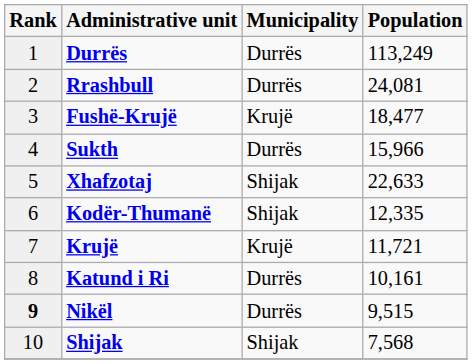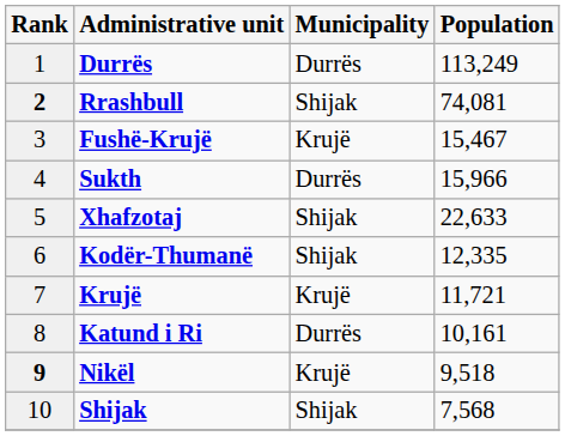 <table class="wikitable floatright">
 <tr>
 <th style="text-align:left; background:#f5f5f5;">Rank</th>
 <th style="text-align:left; background:#f5f5f5;">Administrative unit</th>
 <th style="text-align:left; background:#f5f5f5;">Municipality</th>
 <th style="text-align:left; background:#f5f5f5;">Population</th>
 </tr>
 <tr>
 <td style="text-align:center; background:#f0f0f0;">1</td>
 <td align=left><strong><a href='#'>Durrës</a></strong></td>
 <td>Durrës</td>
 <td>113,249</td>
 </tr>
 <tr>
-<td style="text-align:center; background:#f0f0f0;">2</td>
+<td style="text-align:center; background:#f0f0f0;"><strong>2</strong></td>
 <td align=left><strong><a href='#'>Rrashbull</a></strong></td>
-<td>Durrës</td>
-<td>24,081</td>
+<td>Shijak</td>
+<td>74,081</td>
 </tr>
 <tr>
 <td style="text-align:center; background:#f0f0f0;">3</td>
 <td align=left><strong><a href='#'>Fushë-Krujë</a></strong></td>
 <td>Krujë</td>
-<td>18,477</td>
+<td>15,467</td>
 </tr>
 <tr>
 <td style="text-align:center; background:#f0f0f0;">4</td>
 <td align=left><strong><a href='#'>Sukth</a></strong></td>
 <td>Durrës</td>
 <td>15,966</td>
 </tr>
 <tr>
 <td style="text-align:center; background:#f0f0f0;">5</td>
 <td align=left><strong><a href='#'>Xhafzotaj</a></strong></td>
 <td>Shijak</td>
 <td>22,633</td>
 </tr>
 <tr>
 <td style="text-align:center; background:#f0f0f0;">6</td>
 <td align=left><strong><a href='#'>Kodër-Thumanë</a></strong></td>
 <td>Shijak</td>
 <td>12,335</td>
 </tr>
 <tr>
 <td style="text-align:center; background:#f0f0f0;">7</td>
 <td align=left><strong><a href='#'>Krujë</a></strong></td>
 <td>Krujë</td>
 <td>11,721</td>
 </tr>
 <tr>
 <td style="text-align:center; background:#f0f0f0;">8</td>
 <td align=left><strong><a href='#'>Katund i Ri</a></strong></td>
 <td>Durrës</td>
 <td>10,161</td>
 </tr>
 <tr>
 <td style="text-align:center; background:#f0f0f0;"><strong>9</strong></td>
 <td align=left><strong><a href='#'>Nikël</a></strong></td>
-<td>Durrës</td>
-<td>9,515</td>
+<td>Krujë</td>
+<td>9,518</td>
 </tr>
 <tr>
 <td style="text-align:center; background:#f0f0f0;">10</td>
 <td align=left><strong><a href='#'>Shijak</a></strong></td>
 <td>Shijak</td>
 <td>7,568</td>
 </tr>
 <tr>
 </tr>
 </table>
